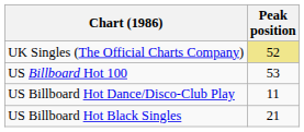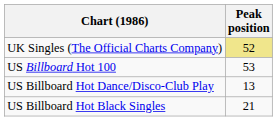 <table class="wikitable sortable">
 <tr>
 <th>Chart (1986)</th>
 <th>Peak<br>position</th>
 </tr>
 <tr>
 <td>UK Singles (<a href='#'>The Official Charts Company</a>)</td>
 <td align="center" style="background: khaki;">52</td>
 </tr>
 <tr>
 <td align="left">US <a href='#'><em>Billboard</em> Hot 100</a></td>
 <td align="center">53</td>
 </tr>
 <tr>
 <td align="left">US  Billboard <a href='#'>Hot Dance/Disco-Club Play</a></td>
-<td style="text-align:center;">11</td>
+<td style="text-align:center;">13</td>
 </tr>
 <tr>
 <td align="left">US  Billboard <a href='#'>Hot Black Singles</a></td>
 <td align="center">21</td>
 </tr>
 </table>
